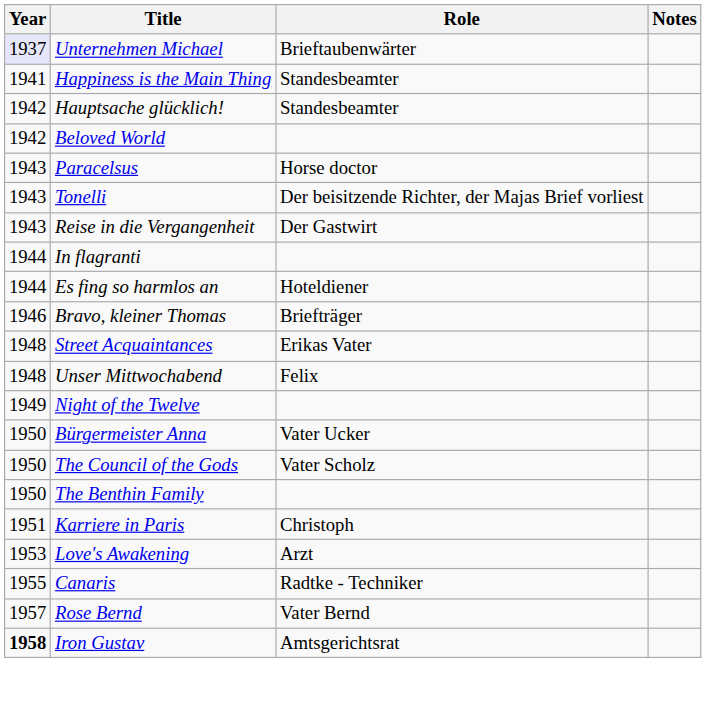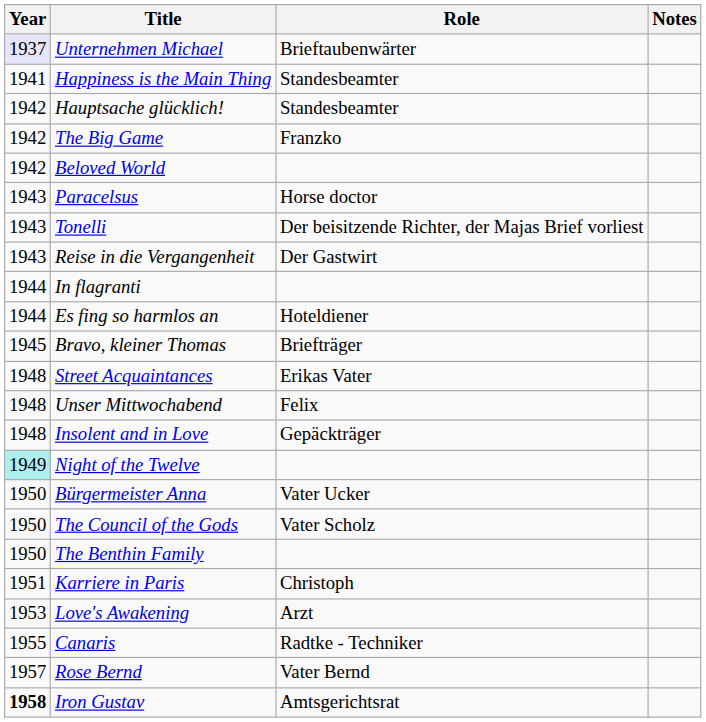 <table class="wikitable">
 <tr>
 <th>Year</th>
 <th>Title</th>
 <th>Role</th>
 <th>Notes</th>
 </tr>
 <tr>
 <td style="background: lavender;">1937</td>
 <td><em><a href='#'>Unternehmen Michael</a></em></td>
 <td>Brieftaubenwärter</td>
 <td></td>
 </tr>
 <tr>
 <td>1941</td>
 <td><em><a href='#'>Happiness is the Main Thing</a></em></td>
 <td>Standesbeamter</td>
 <td></td>
 </tr>
 <tr>
 <td>1942</td>
 <td><em>Hauptsache glücklich!</em></td>
 <td>Standesbeamter</td>
+<td></td>
+</tr>
+<tr>
+<td>1942</td>
+<td><em><a href='#'>The Big Game</a></em></td>
+<td>Franzko</td>
 <td></td>
 </tr>
 <tr>
 <td>1942</td>
 <td><em><a href='#'>Beloved World</a></em></td>
 <td></td>
 <td></td>
 </tr>
 <tr>
 <td>1943</td>
 <td><em><a href='#'>Paracelsus</a></em></td>
 <td>Horse doctor</td>
 <td></td>
 </tr>
 <tr>
 <td>1943</td>
 <td><em><a href='#'>Tonelli</a></em></td>
 <td>Der beisitzende Richter, der Majas Brief vorliest</td>
 <td></td>
 </tr>
 <tr>
 <td>1943</td>
 <td><em>Reise in die Vergangenheit</em></td>
 <td>Der Gastwirt</td>
 <td></td>
 </tr>
 <tr>
 <td>1944</td>
 <td><em>In flagranti</em></td>
 <td></td>
 <td></td>
 </tr>
 <tr>
 <td>1944</td>
 <td><em>Es fing so harmlos an</em></td>
 <td>Hoteldiener</td>
 <td></td>
 </tr>
 <tr>
-<td>1946</td>
+<td>1945</td>
 <td><em>Bravo, kleiner Thomas</em></td>
 <td>Briefträger</td>
 <td></td>
 </tr>
 <tr>
 <td>1948</td>
 <td><em><a href='#'>Street Acquaintances</a></em></td>
 <td>Erikas Vater</td>
 <td></td>
 </tr>
 <tr>
 <td>1948</td>
 <td><em>Unser Mittwochabend</em></td>
 <td>Felix</td>
 <td></td>
 </tr>
 <tr>
-<td>1949</td>
+<td>1948</td>
+<td><em><a href='#'>Insolent and in Love</a></em></td>
+<td>Gepäckträger</td>
+<td></td>
+</tr>
+<tr>
+<td style="background: paleturquoise;">1949</td>
 <td><em><a href='#'>Night of the Twelve</a></em></td>
 <td></td>
 <td></td>
 </tr>
 <tr>
 <td>1950</td>
 <td><em><a href='#'>Bürgermeister Anna</a></em></td>
 <td>Vater Ucker</td>
 <td></td>
 </tr>
 <tr>
 <td>1950</td>
 <td><em><a href='#'>The Council of the Gods</a></em></td>
 <td>Vater Scholz</td>
 <td></td>
 </tr>
 <tr>
 <td>1950</td>
 <td><em><a href='#'>The Benthin Family</a></em></td>
 <td></td>
 <td></td>
 </tr>
 <tr>
 <td>1951</td>
 <td><em><a href='#'>Karriere in Paris</a></em></td>
 <td>Christoph</td>
 <td></td>
 </tr>
 <tr>
 <td>1953</td>
 <td><em><a href='#'>Love's Awakening</a></em></td>
 <td>Arzt</td>
 <td></td>
 </tr>
 <tr>
 <td>1955</td>
 <td><em><a href='#'>Canaris</a></em></td>
 <td>Radtke - Techniker</td>
 <td></td>
 </tr>
 <tr>
 <td>1957</td>
 <td><em><a href='#'>Rose Bernd</a></em></td>
 <td>Vater Bernd</td>
 <td></td>
 </tr>
 <tr>
 <td><strong>1958</strong></td>
 <td><em><a href='#'>Iron Gustav</a></em></td>
 <td>Amtsgerichtsrat</td>
 <td></td>
 </tr>
 </table>
